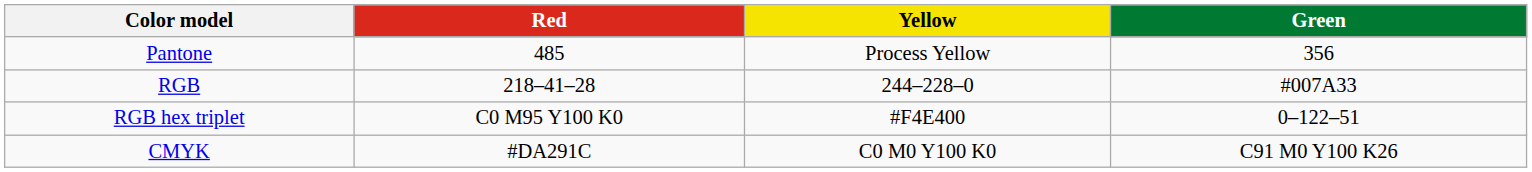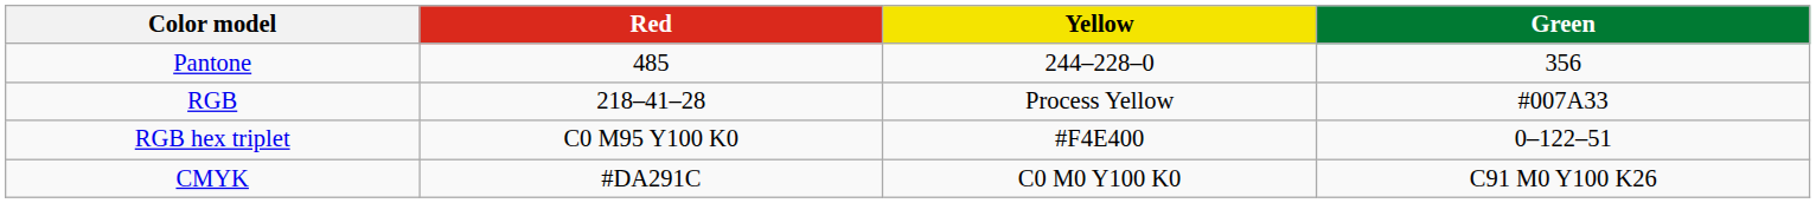 <table class="wikitable" style="text-align:center;width:60%;">
 <tr>
 <th>Color model</th>
 <th style="background:#DA291C;color:#FFF">Red</th>
 <th style="background:#F4E400">Yellow</th>
 <th style="background:#007A33;color:#FFF">Green</th>
 </tr>
 <tr>
 <td><a href='#'>Pantone</a></td>
 <td>485</td>
-<td>Process Yellow</td>
+<td>244–228–0</td>
 <td>356</td>
 </tr>
 <tr>
 <td><a href='#'>RGB</a></td>
 <td>218–41–28</td>
-<td>244–228–0</td>
+<td>Process Yellow</td>
 <td>#007A33</td>
 </tr>
 <tr>
 <td><a href='#'>RGB hex triplet</a></td>
 <td>C0 M95 Y100 K0</td>
 <td>#F4E400</td>
 <td>0–122–51</td>
 </tr>
 <tr>
 <td><a href='#'>CMYK</a></td>
 <td>#DA291C</td>
 <td>C0 M0 Y100 K0</td>
 <td>C91 M0 Y100 K26</td>
 </tr>
 </table>
